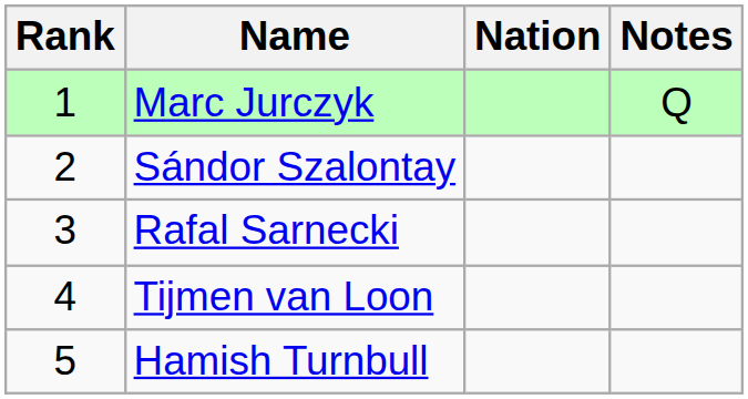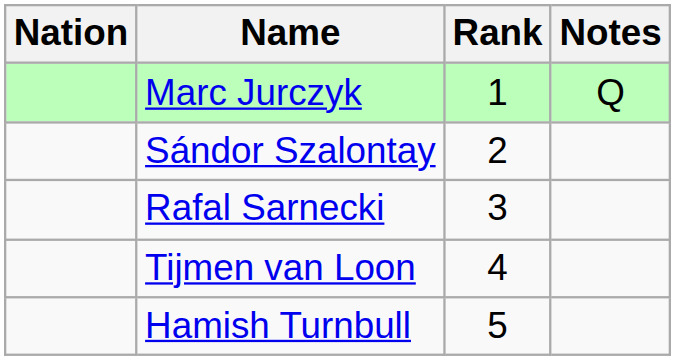 <table class="wikitable sortable" style="text-align:center">
 <tr>
+<th>Nation</th>
+<th>Name</th>
 <th>Rank</th>
-<th>Name</th>
-<th>Nation</th>
 <th>Notes</th>
 </tr>
 <tr bgcolor=bbffbb>
+<td align=left></td>
+<td align=left><a href='#'>Marc Jurczyk</a></td>
 <td>1</td>
-<td align=left><a href='#'>Marc Jurczyk</a></td>
-<td align=left></td>
 <td>Q</td>
 </tr>
 <tr>
+<td align=left></td>
+<td align=left><a href='#'>Sándor Szalontay</a></td>
 <td>2</td>
-<td align=left><a href='#'>Sándor Szalontay</a></td>
-<td align=left></td>
 <td></td>
 </tr>
 <tr>
+<td align=left></td>
+<td align=left><a href='#'>Rafal Sarnecki</a></td>
 <td>3</td>
-<td align=left><a href='#'>Rafal Sarnecki</a></td>
-<td align=left></td>
 <td></td>
 </tr>
 <tr>
+<td align=left></td>
+<td align=left><a href='#'>Tijmen van Loon</a></td>
 <td>4</td>
-<td align=left><a href='#'>Tijmen van Loon</a></td>
-<td align=left></td>
 <td></td>
 </tr>
 <tr>
+<td align=left></td>
+<td align=left><a href='#'>Hamish Turnbull</a></td>
 <td>5</td>
-<td align=left><a href='#'>Hamish Turnbull</a></td>
-<td align=left></td>
 <td></td>
 </tr>
 </table>
